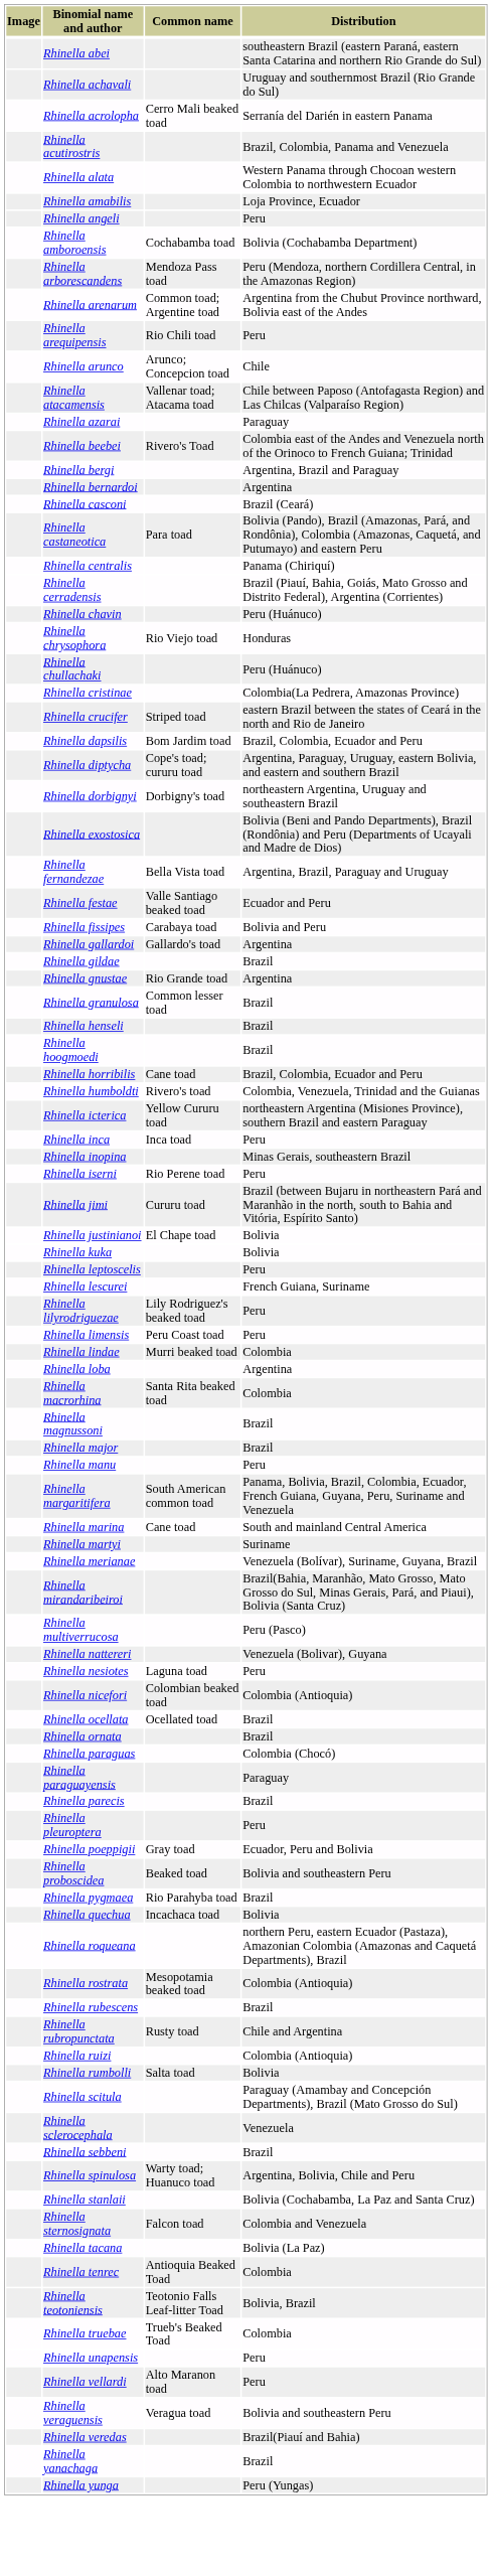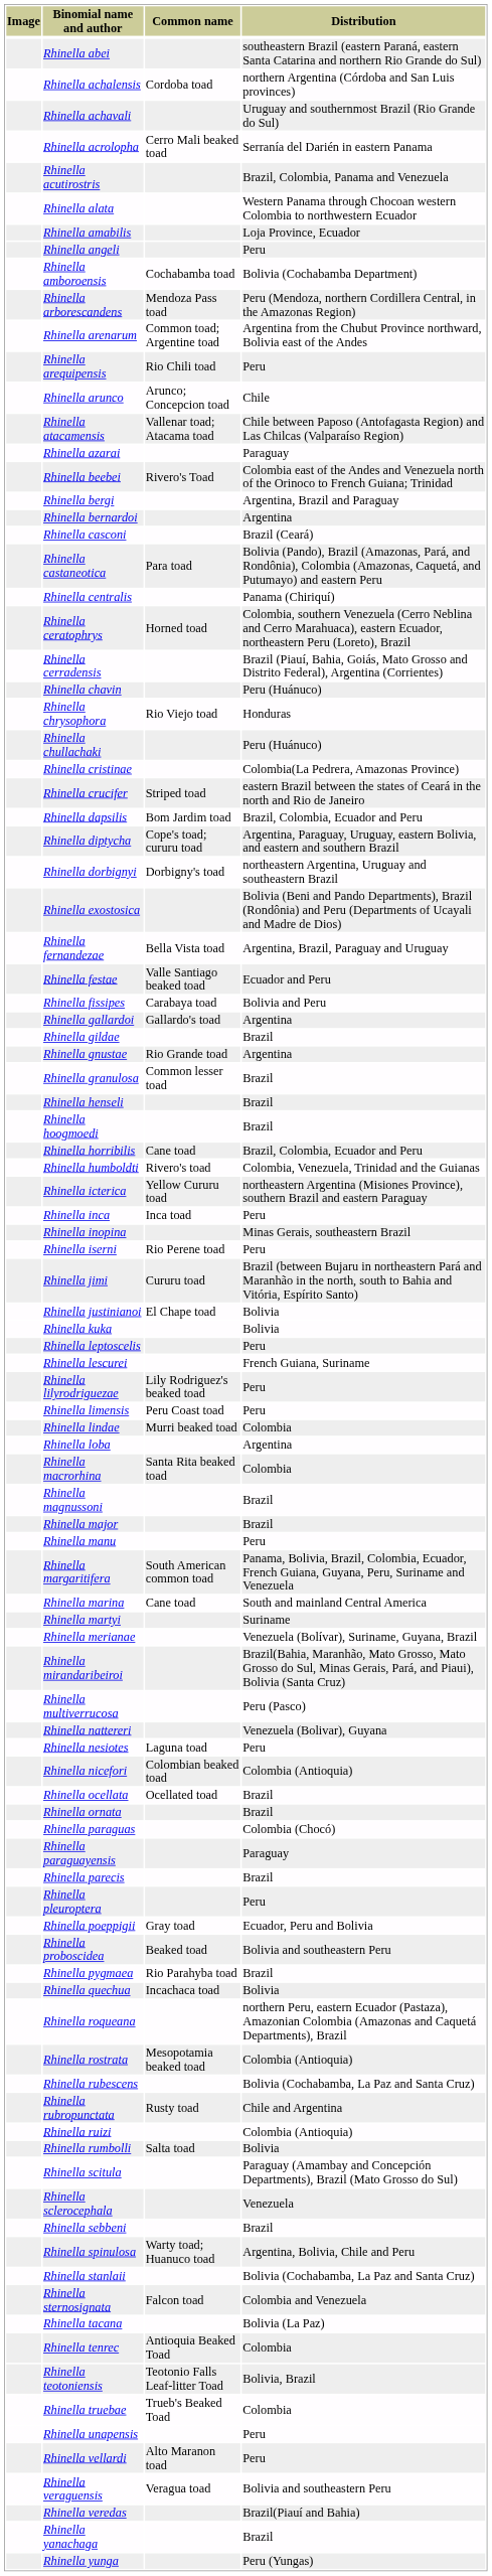 <table style="text-align:left; border:1px solid #999999; ">
 <tr style="background:#CCCC99; text-align: center; ">
 <th>Image</th>
 <th>Binomial name and author</th>
 <th>Common name</th>
 <th>Distribution</th>
 </tr>
 <tr>
 </tr>
 <tr style="background:#EEEEEE;">
 <td></td>
 <td><em><a href='#'>Rhinella abei</a></em> </td>
 <td></td>
 <td>southeastern Brazil (eastern Paraná, eastern Santa Catarina and northern Rio Grande do Sul)</td>
+</tr>
+<tr style="background:#FFFDFF;">
+<td></td>
+<td><em><a href='#'>Rhinella achalensis</a></em> </td>
+<td>Cordoba toad</td>
+<td>northern Argentina (Córdoba and San Luis provinces)</td>
 </tr>
 <tr style="background:#EEEEEE;">
 <td></td>
 <td><em><a href='#'>Rhinella achavali</a></em> </td>
 <td></td>
 <td>Uruguay and southernmost Brazil (Rio Grande do Sul)</td>
 </tr>
 <tr style="background:#FFFDFF;">
 <td></td>
 <td><em><a href='#'>Rhinella acrolopha</a></em> </td>
 <td>Cerro Mali beaked toad</td>
 <td>Serranía del Darién in eastern Panama</td>
 </tr>
 <tr style="background:#EEEEEE;">
 <td></td>
 <td><em><a href='#'>Rhinella acutirostris</a></em> </td>
 <td></td>
 <td>Brazil, Colombia, Panama and Venezuela</td>
 </tr>
 <tr style="background:#FFFDFF;">
 <td></td>
 <td><em><a href='#'>Rhinella alata</a></em> </td>
 <td></td>
 <td>Western Panama through Chocoan western Colombia to northwestern Ecuador</td>
 </tr>
 <tr style="background:#EEEEEE;">
 <td></td>
 <td><em><a href='#'>Rhinella amabilis</a></em> </td>
 <td></td>
 <td>Loja Province, Ecuador</td>
 </tr>
 <tr style="background:#EEEEEE;">
 <td></td>
 <td><em><a href='#'>Rhinella angeli</a></em> </td>
 <td></td>
 <td>Peru</td>
 </tr>
 <tr style="background:#FFFDFF;">
 <td></td>
 <td><em><a href='#'>Rhinella amboroensis</a></em> </td>
 <td>Cochabamba toad</td>
 <td>Bolivia (Cochabamba Department)</td>
 </tr>
 <tr style="background:#EEEEEE;">
 <td></td>
 <td><em><a href='#'>Rhinella arborescandens</a></em> </td>
 <td>Mendoza Pass toad</td>
 <td>Peru (Mendoza, northern Cordillera Central, in the Amazonas Region)</td>
 </tr>
 <tr style="background:#FFFDFF;">
 <td></td>
 <td><em><a href='#'>Rhinella arenarum</a></em> </td>
 <td>Common toad; Argentine toad</td>
 <td>Argentina from the Chubut Province northward, Bolivia east of the Andes</td>
 </tr>
 <tr style="background:#EEEEEE;">
 <td></td>
 <td><em><a href='#'>Rhinella arequipensis</a></em> </td>
 <td>Rio Chili toad</td>
 <td>Peru</td>
 </tr>
 <tr style="background:#FFFDFF;">
 <td></td>
 <td><em><a href='#'>Rhinella arunco</a></em> </td>
 <td>Arunco; Concepcion toad</td>
 <td>Chile</td>
 </tr>
 <tr style="background:#EEEEEE;">
 <td></td>
 <td><em><a href='#'>Rhinella atacamensis</a></em> </td>
 <td>Vallenar toad; Atacama toad</td>
 <td>Chile between Paposo (Antofagasta Region) and Las Chilcas (Valparaíso Region)</td>
 </tr>
 <tr style="background:#FFFDFF;">
 <td></td>
 <td><em><a href='#'>Rhinella azarai</a></em> </td>
 <td></td>
 <td>Paraguay</td>
 </tr>
 <tr style="background:#EEEEEE;">
 <td></td>
 <td><em><a href='#'>Rhinella beebei</a></em> </td>
 <td>Rivero's Toad</td>
 <td>Colombia east of the Andes and Venezuela north of the Orinoco to French Guiana; Trinidad</td>
 </tr>
 <tr style="background:#FFFDFF;">
 <td></td>
 <td><em><a href='#'>Rhinella bergi</a></em> </td>
 <td></td>
 <td>Argentina, Brazil and Paraguay</td>
 </tr>
 <tr style="background:#EEEEEE;">
 <td></td>
 <td><em><a href='#'>Rhinella bernardoi</a></em> </td>
 <td></td>
 <td>Argentina</td>
 </tr>
 <tr style="background:#FFFDFF;">
 <td></td>
 <td><em><a href='#'>Rhinella casconi</a></em> </td>
 <td></td>
 <td>Brazil (Ceará)</td>
 </tr>
 <tr style="background:#EEEEEE;">
 <td></td>
 <td><em><a href='#'>Rhinella castaneotica</a></em> </td>
 <td>Para toad</td>
 <td>Bolivia (Pando), Brazil (Amazonas, Pará, and Rondônia), Colombia (Amazonas, Caquetá, and Putumayo) and eastern Peru</td>
 </tr>
 <tr style="background:#FFFDFF;">
 <td></td>
 <td><em><a href='#'>Rhinella centralis</a></em> </td>
 <td></td>
 <td>Panama (Chiriquí)</td>
+</tr>
+<tr style="background:#EEEEEE;">
+<td></td>
+<td><em><a href='#'>Rhinella ceratophrys</a></em> </td>
+<td>Horned toad</td>
+<td>Colombia, southern Venezuela (Cerro Neblina and Cerro Marahuaca), eastern Ecuador, northeastern Peru (Loreto), Brazil</td>
 </tr>
 <tr style="background:#FFFDFF;">
 <td></td>
 <td><em><a href='#'>Rhinella cerradensis</a></em> </td>
 <td></td>
 <td>Brazil (Piauí, Bahia, Goiás, Mato Grosso and Distrito Federal), Argentina (Corrientes)</td>
 </tr>
 <tr style="background:#EEEEEE;">
 <td></td>
 <td><em><a href='#'>Rhinella chavin</a></em> </td>
 <td></td>
 <td>Peru (Huánuco)</td>
 </tr>
 <tr style="background:#FFFDFF;">
 <td></td>
 <td><em><a href='#'>Rhinella chrysophora</a></em> </td>
 <td>Rio Viejo toad</td>
 <td>Honduras</td>
 </tr>
 <tr style="background:#EEEEEE;">
 <td></td>
 <td><em><a href='#'>Rhinella chullachaki</a></em> </td>
 <td></td>
 <td>Peru (Huánuco)</td>
 </tr>
 <tr style="background:#FFFDFF;">
 <td></td>
 <td><em><a href='#'>Rhinella cristinae</a></em> </td>
 <td></td>
 <td>Colombia(La Pedrera, Amazonas Province)</td>
 </tr>
 <tr style="background:#EEEEEE;">
 <td></td>
 <td><em><a href='#'>Rhinella crucifer</a></em> </td>
 <td>Striped toad</td>
 <td>eastern Brazil between the states of Ceará in the north and Rio de Janeiro</td>
 </tr>
 <tr style="background:#FFFDFF;">
 <td></td>
 <td><em><a href='#'>Rhinella dapsilis</a></em> </td>
 <td>Bom Jardim toad</td>
 <td>Brazil, Colombia, Ecuador and Peru</td>
 </tr>
 <tr style="background:#EEEEEE;">
 <td></td>
 <td><em><a href='#'>Rhinella diptycha</a></em> </td>
 <td>Cope's toad; cururu toad</td>
 <td>Argentina, Paraguay, Uruguay, eastern Bolivia, and eastern and southern Brazil</td>
 </tr>
 <tr style="background:#FFFDFF;">
 <td></td>
 <td><em><a href='#'>Rhinella dorbignyi</a></em> </td>
 <td>Dorbigny's toad</td>
 <td>northeastern Argentina, Uruguay and southeastern Brazil</td>
 </tr>
 <tr style="background:#EEEEEE;">
 <td></td>
 <td><em><a href='#'>Rhinella exostosica</a></em> </td>
 <td></td>
 <td>Bolivia (Beni and Pando Departments), Brazil (Rondônia) and Peru (Departments of Ucayali and Madre de Dios)</td>
 </tr>
 <tr style="background:#FFFDFF;">
 <td></td>
 <td><em><a href='#'>Rhinella fernandezae</a></em> </td>
 <td>Bella Vista toad</td>
 <td>Argentina, Brazil, Paraguay and Uruguay</td>
 </tr>
 <tr style="background:#EEEEEE;">
 <td></td>
 <td><em><a href='#'>Rhinella festae</a></em> </td>
 <td>Valle Santiago beaked toad</td>
 <td>Ecuador and Peru</td>
 </tr>
 <tr style="background:#FFFDFF;">
 <td></td>
 <td><em><a href='#'>Rhinella fissipes</a></em> </td>
 <td>Carabaya toad</td>
 <td>Bolivia and Peru</td>
 </tr>
 <tr style="background:#EEEEEE;">
 <td></td>
 <td><em><a href='#'>Rhinella gallardoi</a></em> </td>
 <td>Gallardo's toad</td>
 <td>Argentina</td>
 </tr>
 <tr style="background:#FFFDFF;">
 <td></td>
 <td><em><a href='#'>Rhinella gildae</a></em> </td>
 <td></td>
 <td>Brazil</td>
 </tr>
 <tr style="background:#EEEEEE;">
 <td></td>
 <td><em><a href='#'>Rhinella gnustae</a></em> </td>
 <td>Rio Grande toad</td>
 <td>Argentina</td>
 </tr>
 <tr style="background:#FFFDFF;">
 <td></td>
 <td><em><a href='#'>Rhinella granulosa</a></em> </td>
 <td>Common lesser toad</td>
 <td>Brazil</td>
 </tr>
 <tr style="background:#EEEEEE;">
 <td></td>
 <td><em><a href='#'>Rhinella henseli</a></em> </td>
 <td></td>
 <td>Brazil</td>
 </tr>
 <tr style="background:#FFFDFF;">
 <td></td>
 <td><em><a href='#'>Rhinella hoogmoedi</a></em> </td>
 <td></td>
 <td>Brazil</td>
 </tr>
 <tr style="background:#EEEEEE;">
 <td></td>
 <td><em><a href='#'>Rhinella horribilis</a></em> </td>
 <td>Cane toad</td>
 <td>Brazil, Colombia, Ecuador and Peru</td>
 </tr>
 <tr style="background:#FFFDFF;">
 <td></td>
 <td><em><a href='#'>Rhinella humboldti</a></em> </td>
 <td>Rivero's toad</td>
 <td>Colombia, Venezuela, Trinidad and the Guianas</td>
 </tr>
 <tr style="background:#EEEEEE;">
 <td></td>
 <td><em><a href='#'>Rhinella icterica</a></em> </td>
 <td>Yellow Cururu toad</td>
 <td>northeastern Argentina (Misiones Province), southern Brazil and eastern Paraguay</td>
 </tr>
 <tr style="background:#FFFDFF;">
 <td></td>
 <td><em><a href='#'>Rhinella inca</a></em> </td>
 <td>Inca toad</td>
 <td>Peru</td>
 </tr>
 <tr style="background:#EEEEEE;">
 <td></td>
 <td><em><a href='#'>Rhinella inopina</a></em> </td>
 <td></td>
 <td>Minas Gerais, southeastern Brazil</td>
 </tr>
 <tr style="background:#FFFDFF;">
 <td></td>
 <td><em><a href='#'>Rhinella iserni</a></em> </td>
 <td>Rio Perene toad</td>
 <td>Peru</td>
 </tr>
 <tr style="background:#EEEEEE;">
 <td></td>
 <td><em><a href='#'>Rhinella jimi</a></em> </td>
 <td>Cururu toad</td>
 <td>Brazil (between Bujaru in northeastern Pará and Maranhão in the north, south to Bahia and Vitória, Espírito Santo)</td>
 </tr>
 <tr style="background:#FFFDFF;">
 <td></td>
 <td><em><a href='#'>Rhinella justinianoi</a></em> </td>
 <td>El Chape toad</td>
 <td>Bolivia</td>
 </tr>
 <tr style="background:#FFFDFF;">
 <td></td>
 <td><em><a href='#'>Rhinella kuka</a></em> </td>
 <td></td>
 <td>Bolivia</td>
 </tr>
 <tr style="background:#EEEEEE;">
 <td></td>
 <td><em><a href='#'>Rhinella leptoscelis</a></em> </td>
 <td></td>
 <td>Peru</td>
 </tr>
 <tr style="background:#FFFDFF;">
 <td></td>
 <td><em><a href='#'>Rhinella lescurei</a></em> </td>
 <td></td>
 <td>French Guiana, Suriname</td>
 </tr>
 <tr style="background:#EEEEEE;">
 <td></td>
 <td><em><a href='#'>Rhinella lilyrodriguezae</a></em> </td>
 <td>Lily Rodriguez's beaked toad</td>
 <td>Peru</td>
 </tr>
 <tr style="background:#FFFDFF;">
 <td></td>
 <td><em><a href='#'>Rhinella limensis</a></em> </td>
 <td>Peru Coast toad</td>
 <td>Peru</td>
 </tr>
 <tr style="background:#EEEEEE;">
 <td></td>
 <td><em><a href='#'>Rhinella lindae</a></em> </td>
 <td>Murri beaked toad</td>
 <td>Colombia</td>
 </tr>
 <tr style="background:#FFFDFF;">
 <td></td>
 <td><em><a href='#'>Rhinella loba</a></em> </td>
 <td></td>
 <td>Argentina</td>
 </tr>
 <tr style="background:#EEEEEE;">
 <td></td>
 <td><em><a href='#'>Rhinella macrorhina</a></em> </td>
 <td>Santa Rita beaked toad</td>
 <td>Colombia</td>
 </tr>
 <tr style="background:#FFFDFF;">
 <td></td>
 <td><em><a href='#'>Rhinella magnussoni</a></em> </td>
 <td></td>
 <td>Brazil</td>
 </tr>
 <tr style="background:#EEEEEE;">
 <td></td>
 <td><em><a href='#'>Rhinella major</a></em> </td>
 <td></td>
 <td>Brazil</td>
 </tr>
 <tr style="background:#FFFDFF;">
 <td></td>
 <td><em><a href='#'>Rhinella manu</a></em> </td>
 <td></td>
 <td>Peru</td>
 </tr>
 <tr style="background:#EEEEEE;">
 <td></td>
 <td><em><a href='#'>Rhinella margaritifera</a></em> </td>
 <td>South American common toad</td>
 <td>Panama, Bolivia, Brazil, Colombia, Ecuador, French Guiana, Guyana, Peru, Suriname and Venezuela</td>
 </tr>
 <tr style="background:#FFFDFF;">
 <td></td>
 <td><em><a href='#'>Rhinella marina</a></em> </td>
 <td>Cane toad</td>
 <td>South and mainland Central America</td>
 </tr>
 <tr style="background:#EEEEEE;">
 <td></td>
 <td><em><a href='#'>Rhinella martyi</a></em> </td>
 <td></td>
 <td>Suriname</td>
 </tr>
 <tr style="background:#FFFDFF;">
 <td></td>
 <td><em><a href='#'>Rhinella merianae</a></em> </td>
 <td></td>
 <td>Venezuela (Bolívar), Suriname, Guyana, Brazil</td>
 </tr>
 <tr style="background:#EEEEEE;">
 <td></td>
 <td><em><a href='#'>Rhinella mirandaribeiroi</a></em> </td>
 <td></td>
 <td>Brazil(Bahia, Maranhão, Mato Grosso, Mato Grosso do Sul, Minas Gerais, Pará, and Piaui), Bolivia (Santa Cruz)</td>
 </tr>
 <tr style="background:#FFFDFF;">
 <td></td>
 <td><em><a href='#'>Rhinella multiverrucosa</a></em> </td>
 <td></td>
 <td>Peru (Pasco)</td>
 </tr>
 <tr style="background:#EEEEEE;">
 <td></td>
 <td><em><a href='#'>Rhinella nattereri</a></em> </td>
 <td></td>
 <td>Venezuela (Bolivar), Guyana</td>
 </tr>
 <tr style="background:#FFFDFF;">
 <td></td>
 <td><em><a href='#'>Rhinella nesiotes</a></em> </td>
 <td>Laguna toad</td>
 <td>Peru</td>
 </tr>
 <tr style="background:#EEEEEE;">
 <td></td>
 <td><em><a href='#'>Rhinella nicefori</a></em> </td>
 <td>Colombian beaked toad</td>
 <td>Colombia (Antioquia)</td>
 </tr>
 <tr style="background:#FFFDFF;">
 <td></td>
 <td><em><a href='#'>Rhinella ocellata</a></em> </td>
 <td>Ocellated toad</td>
 <td>Brazil</td>
 </tr>
 <tr style="background:#EEEEEE;">
 <td></td>
 <td><em><a href='#'>Rhinella ornata</a></em> </td>
 <td></td>
 <td>Brazil</td>
 </tr>
 <tr style="background:#FFFDFF;">
 <td></td>
 <td><em><a href='#'>Rhinella paraguas</a></em> </td>
 <td></td>
 <td>Colombia (Chocó)</td>
 </tr>
 <tr style="background:#EEEEEE;">
 <td></td>
 <td><em><a href='#'>Rhinella paraguayensis</a></em> </td>
 <td></td>
 <td>Paraguay</td>
 </tr>
 <tr style="background:#FFFDFF;">
 <td></td>
 <td><em><a href='#'>Rhinella parecis</a></em> </td>
 <td></td>
 <td>Brazil</td>
 </tr>
 <tr style="background:#EEEEEE;">
 <td></td>
 <td><em><a href='#'>Rhinella pleuroptera</a></em> </td>
 <td></td>
 <td>Peru</td>
 </tr>
 <tr style="background:#FFFDFF;">
 <td></td>
 <td><em><a href='#'>Rhinella poeppigii</a></em> </td>
 <td>Gray toad</td>
 <td>Ecuador, Peru and Bolivia</td>
 </tr>
 <tr style="background:#EEEEEE;">
 <td></td>
 <td><em><a href='#'>Rhinella proboscidea</a></em> </td>
 <td>Beaked toad</td>
 <td>Bolivia and southeastern Peru</td>
 </tr>
 <tr style="background:#FFFDFF;">
 <td></td>
 <td><em><a href='#'>Rhinella pygmaea</a></em> </td>
 <td>Rio Parahyba toad</td>
 <td>Brazil</td>
 </tr>
 <tr style="background:#EEEEEE;">
 <td></td>
 <td><em><a href='#'>Rhinella quechua</a></em> </td>
 <td>Incachaca toad</td>
 <td>Bolivia</td>
 </tr>
 <tr style="background:#FFFDFF;">
 <td></td>
 <td><em><a href='#'>Rhinella roqueana</a></em> </td>
 <td></td>
 <td>northern Peru, eastern Ecuador (Pastaza), Amazonian Colombia (Amazonas and Caquetá Departments), Brazil</td>
 </tr>
 <tr style="background:#EEEEEE;">
 <td></td>
 <td><em><a href='#'>Rhinella rostrata</a></em> </td>
 <td>Mesopotamia beaked toad</td>
 <td>Colombia (Antioquia)</td>
 </tr>
 <tr style="background:#FFFDFF;">
 <td></td>
 <td><em><a href='#'>Rhinella rubescens</a></em> </td>
 <td></td>
-<td>Brazil</td>
+<td>Bolivia (Cochabamba, La Paz and Santa Cruz)</td>
 </tr>
 <tr style="background:#EEEEEE;">
 <td></td>
 <td><em><a href='#'>Rhinella rubropunctata</a></em> </td>
 <td>Rusty toad</td>
 <td>Chile and Argentina</td>
 </tr>
 <tr style="background:#FFFDFF;">
 <td></td>
 <td><em><a href='#'>Rhinella ruizi</a></em> </td>
 <td></td>
 <td>Colombia (Antioquia)</td>
 </tr>
 <tr style="background:#EEEEEE;">
 <td></td>
 <td><em><a href='#'>Rhinella rumbolli</a></em> </td>
 <td>Salta toad</td>
 <td>Bolivia</td>
 </tr>
 <tr style="background:#FFFDFF;">
 <td></td>
 <td><em><a href='#'>Rhinella scitula</a></em> </td>
 <td></td>
 <td>Paraguay (Amambay and Concepción Departments), Brazil (Mato Grosso do Sul)</td>
 </tr>
 <tr style="background:#EEEEEE;">
 <td></td>
 <td><em><a href='#'>Rhinella sclerocephala</a></em> </td>
 <td></td>
 <td>Venezuela</td>
 </tr>
 <tr style="background:#FFFDFF;">
 <td></td>
 <td><em><a href='#'>Rhinella sebbeni</a></em> </td>
 <td></td>
 <td>Brazil</td>
 </tr>
 <tr style="background:#EEEEEE;">
 <td></td>
 <td><em><a href='#'>Rhinella spinulosa</a></em> </td>
 <td>Warty toad; Huanuco toad</td>
 <td>Argentina, Bolivia, Chile and Peru</td>
 </tr>
 <tr style="background:#FFFDFF;">
 <td></td>
 <td><em><a href='#'>Rhinella stanlaii</a></em> </td>
 <td></td>
 <td>Bolivia (Cochabamba, La Paz and Santa Cruz)</td>
 </tr>
 <tr style="background:#EEEEEE;">
 <td></td>
 <td><em><a href='#'>Rhinella sternosignata</a></em> </td>
 <td>Falcon toad</td>
 <td>Colombia and Venezuela</td>
 </tr>
 <tr style="background:#FFFDFF;">
 <td></td>
 <td><em><a href='#'>Rhinella tacana</a></em> </td>
 <td></td>
 <td>Bolivia (La Paz)</td>
 </tr>
 <tr style="background:#EEEEEE;">
 <td></td>
 <td><em><a href='#'>Rhinella tenrec</a></em> </td>
 <td>Antioquia Beaked Toad</td>
 <td>Colombia</td>
 </tr>
 <tr style="background:#EEEEEE;">
 <td></td>
 <td><em><a href='#'>Rhinella teotoniensis</a></em> </td>
 <td>Teotonio Falls Leaf-litter Toad</td>
 <td>Bolivia, Brazil</td>
 </tr>
 <tr style="background:#FFFDFF;">
 <td></td>
 <td><em><a href='#'>Rhinella truebae</a></em> </td>
 <td>Trueb's Beaked Toad</td>
 <td>Colombia</td>
 </tr>
 <tr style="background:#FFFDFF;">
 <td></td>
 <td><em><a href='#'>Rhinella unapensis</a></em> </td>
 <td></td>
 <td>Peru</td>
 </tr>
 <tr style="background:#EEEEEE;">
 <td></td>
 <td><em><a href='#'>Rhinella vellardi</a></em> </td>
 <td>Alto Maranon toad</td>
 <td>Peru</td>
 </tr>
 <tr style="background:#FFFDFF;">
 <td></td>
 <td><em><a href='#'>Rhinella veraguensis</a></em> </td>
 <td>Veragua toad</td>
 <td>Bolivia and southeastern Peru</td>
 </tr>
 <tr style="background:#EEEEEE;">
 <td></td>
 <td><em><a href='#'>Rhinella veredas</a></em> </td>
 <td></td>
 <td>Brazil(Piauí and Bahia)</td>
 </tr>
 <tr style="background:#FFFDFF;">
 <td></td>
 <td><em><a href='#'>Rhinella yanachaga</a></em> </td>
 <td></td>
 <td>Brazil</td>
 </tr>
 <tr style="background:#EEEEEE;">
 <td></td>
 <td><em><a href='#'>Rhinella yunga</a></em> </td>
 <td></td>
 <td>Peru (Yungas)</td>
 </tr>
 </table>
